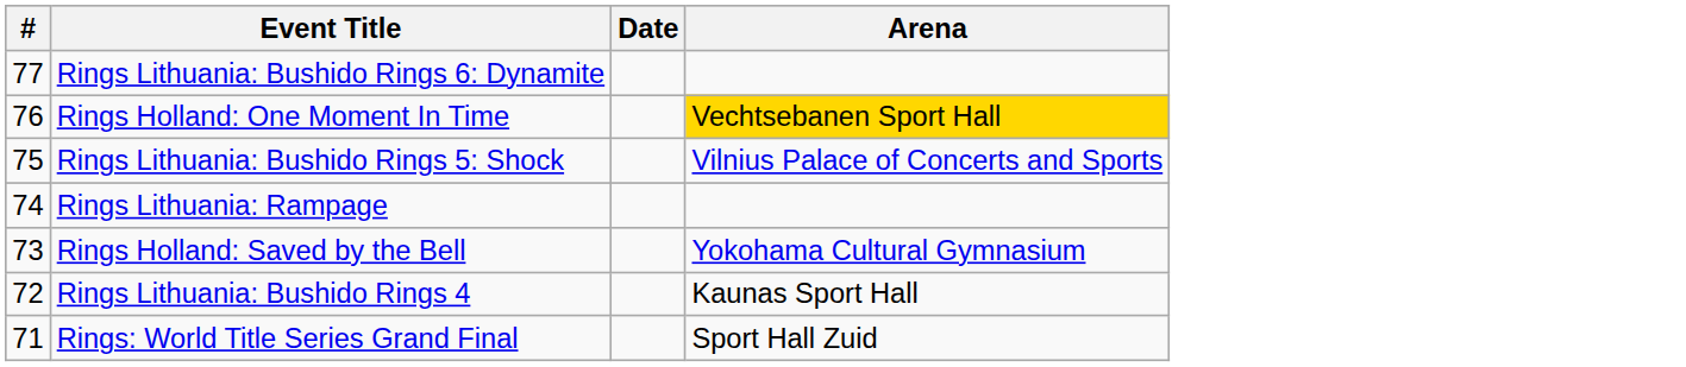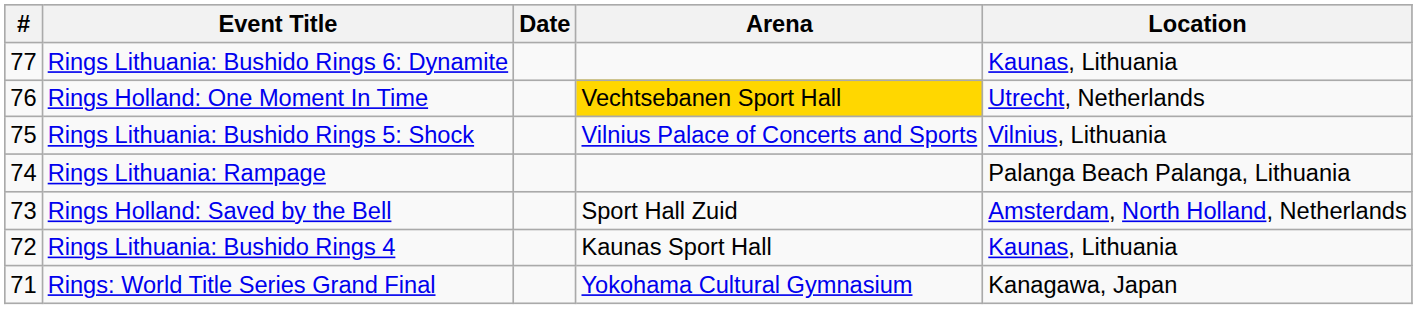 <table class="sortable wikitable succession-box" style="font-size:90%;">
 <tr>
 <th scope="col">#</th>
 <th scope="col">Event Title</th>
 <th scope="col">Date</th>
 <th scope="col">Arena</th>
+<th scope="col">Location</th>
 </tr>
 <tr>
 <td align=center>77</td>
 <td><a href='#'>Rings Lithuania: Bushido Rings 6: Dynamite</a></td>
 <td></td>
 <td></td>
+<td><a href='#'>Kaunas</a>, Lithuania</td>
 </tr>
 <tr>
 <td align=center>76</td>
 <td><a href='#'>Rings Holland: One Moment In Time</a></td>
 <td></td>
 <td style="background: gold;">Vechtsebanen Sport Hall</td>
+<td><a href='#'>Utrecht</a>, Netherlands</td>
 </tr>
 <tr>
 <td align=center>75</td>
 <td><a href='#'>Rings Lithuania: Bushido Rings 5: Shock</a></td>
 <td></td>
 <td><a href='#'>Vilnius Palace of Concerts and Sports</a></td>
+<td><a href='#'>Vilnius</a>, Lithuania</td>
 </tr>
 <tr>
 <td align=center>74</td>
 <td><a href='#'>Rings Lithuania: Rampage</a></td>
 <td></td>
 <td></td>
+<td>Palanga Beach Palanga, Lithuania</td>
 </tr>
 <tr>
 <td align=center>73</td>
 <td><a href='#'>Rings Holland: Saved by the Bell</a></td>
 <td></td>
-<td><a href='#'>Yokohama Cultural Gymnasium</a></td>
+<td>Sport Hall Zuid</td>
+<td><a href='#'>Amsterdam</a>, <a href='#'>North Holland</a>, Netherlands</td>
 </tr>
 <tr>
 <td align=center>72</td>
 <td><a href='#'>Rings Lithuania: Bushido Rings 4</a></td>
 <td></td>
 <td>Kaunas Sport Hall</td>
+<td><a href='#'>Kaunas</a>, Lithuania</td>
 </tr>
 <tr>
 <td align=center>71</td>
 <td><a href='#'>Rings: World Title Series Grand Final</a></td>
 <td></td>
-<td>Sport Hall Zuid</td>
+<td><a href='#'>Yokohama Cultural Gymnasium</a></td>
+<td>Kanagawa, Japan</td>
 </tr>
 </table>
